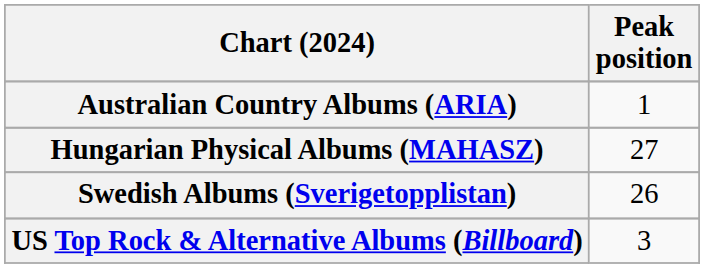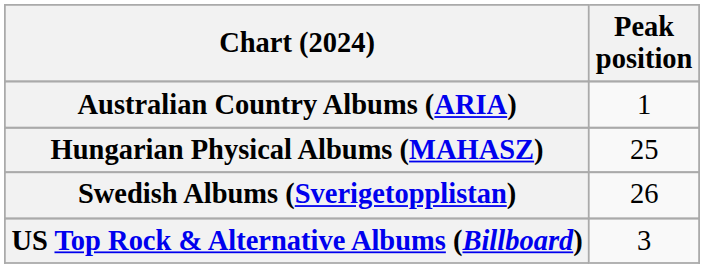 <table class="wikitable sortable plainrowheaders" style="text-align:center">
 <tr>
 <th scope="col">Chart (2024)</th>
 <th scope="col">Peak<br>position</th>
 </tr>
 <tr>
 </tr>
 <tr>
 <th scope="row">Australian Country Albums (<a href='#'>ARIA</a>)</th>
 <td>1</td>
 </tr>
 <tr>
 </tr>
 <tr>
 </tr>
 <tr>
 </tr>
 <tr>
 <th scope="row">Hungarian Physical Albums (<a href='#'>MAHASZ</a>)</th>
-<td>27</td>
+<td>25</td>
 </tr>
 <tr>
 </tr>
 <tr>
 </tr>
 <tr>
 </tr>
 <tr>
 </tr>
 <tr>
 <th scope="row">Swedish Albums (<a href='#'>Sverigetopplistan</a>)</th>
 <td>26</td>
 </tr>
 <tr>
 </tr>
 <tr>
 </tr>
 <tr>
 </tr>
 <tr>
 </tr>
 <tr>
 </tr>
 <tr>
 </tr>
 <tr>
 <th scope="row">US <a href='#'>Top Rock & Alternative Albums</a> (<em><a href='#'>Billboard</a></em>)</th>
 <td>3</td>
 </tr>
 </table>
